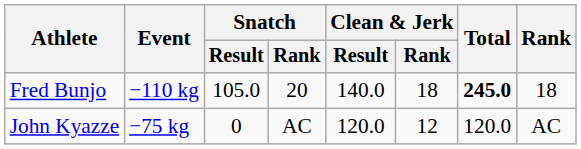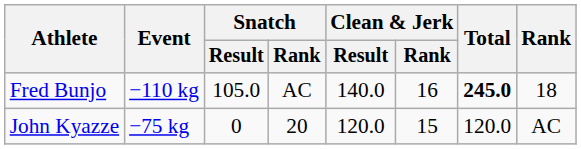 <table class="wikitable" style="font-size:90%">
 <tr>
 <th rowspan="2">Athlete</th>
 <th rowspan="2">Event</th>
 <th colspan="2">Snatch</th>
 <th colspan="2">Clean & Jerk</th>
 <th rowspan="2">Total</th>
 <th rowspan="2">Rank</th>
 </tr>
 <tr style="font-size:95%">
 <th>Result</th>
 <th>Rank</th>
 <th>Result</th>
 <th>Rank</th>
 </tr>
 <tr align=center>
 <td align=left><a href='#'>Fred Bunjo</a></td>
 <td align=left><a href='#'>−110 kg</a></td>
 <td>105.0</td>
-<td>20</td>
+<td>AC</td>
 <td>140.0</td>
-<td>18</td>
+<td>16</td>
 <td><strong>245.0</strong></td>
 <td>18</td>
 </tr>
 <tr align=center>
 <td align=left><a href='#'>John Kyazze</a></td>
 <td align=left><a href='#'>−75 kg</a></td>
 <td>0</td>
-<td>AC</td>
+<td>20</td>
 <td>120.0</td>
-<td>12</td>
+<td>15</td>
 <td>120.0</td>
 <td>AC</td>
 </tr>
 </table>
